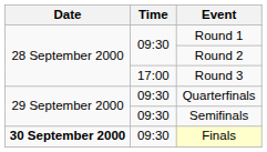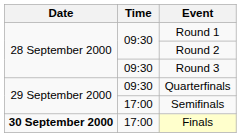 <table class = "wikitable" style="text-align:center;">
 <tr>
 <th width=150>Date</th>
 <th width=50>Time</th>
 <th width=100>Event</th>
 </tr>
 <tr>
 <td rowspan=3>28 September 2000</td>
 <td rowspan=2>09:30</td>
 <td>Round 1</td>
 </tr>
 <tr>
 <td>Round 2</td>
 </tr>
 <tr>
-<td>17:00</td>
+<td>09:30</td>
 <td>Round 3</td>
 </tr>
 <tr>
 <td rowspan=2>29 September 2000</td>
 <td>09:30</td>
 <td>Quarterfinals</td>
 </tr>
 <tr>
-<td>09:30</td>
+<td>17:00</td>
 <td>Semifinals</td>
 </tr>
 <tr>
 <td><strong>30 September 2000</strong></td>
-<td>09:30</td>
+<td>17:00</td>
 <td bgcolor=ffffcc>Finals</td>
 </tr>
 </table>
